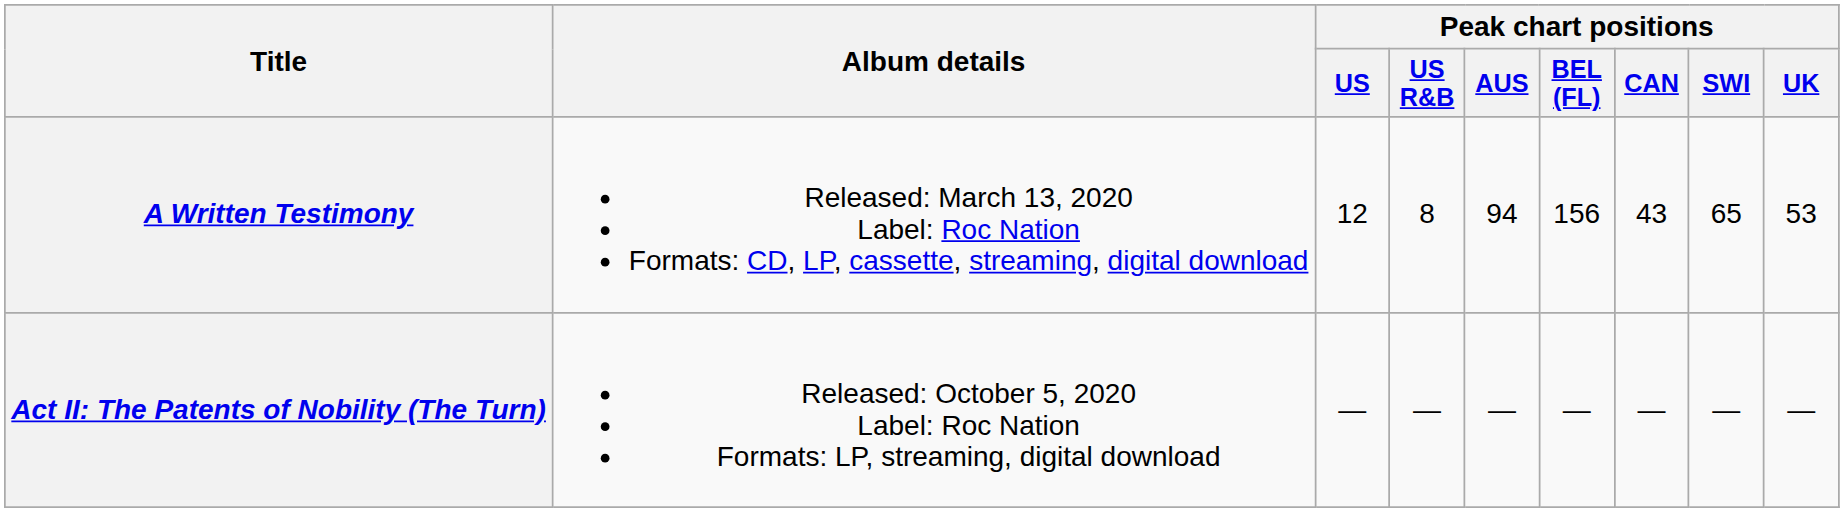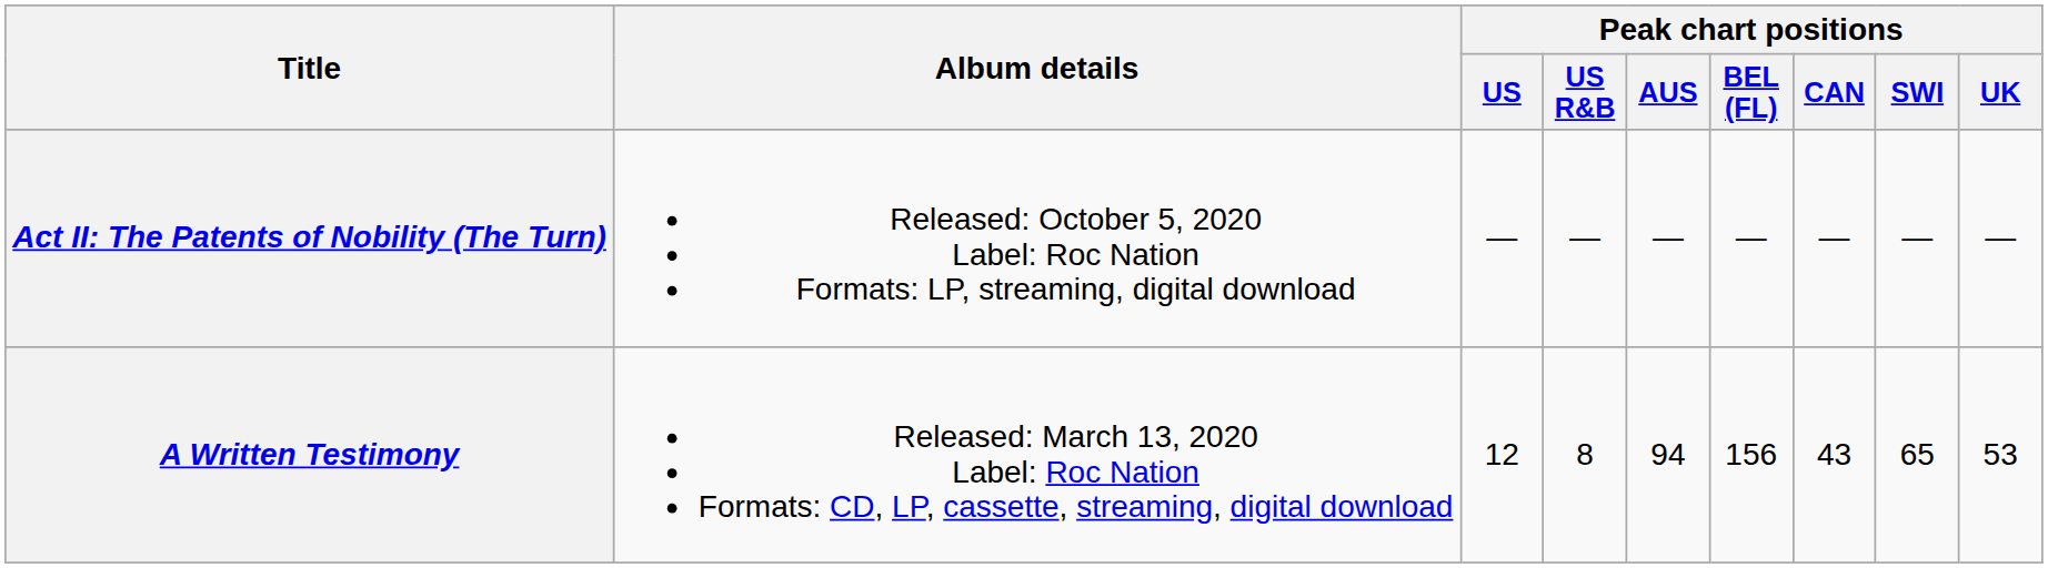 <table class="wikitable plainrowheaders" style="text-align:center;">
 <tr>
 <th scope="col" rowspan="2">Title</th>
 <th scope="col" rowspan="2">Album details</th>
 <th scope="col" colspan="7">Peak chart positions</th>
 </tr>
 <tr>
 <th scope="col" style="width:2.5em;font-size:90%;"><a href='#'>US</a><br></th>
 <th scope="col" style="width:2.5em;font-size:90%;"><a href='#'>US<br>R&B</a><br></th>
 <th scope="col" style="width:2.5em;font-size:90%;"><a href='#'>AUS</a><br></th>
 <th scope="col" style="width:2.5em;font-size:90%;"><a href='#'>BEL<br>(FL)</a><br></th>
 <th scope="col" style="width:2.5em;font-size:90%;"><a href='#'>CAN</a><br></th>
 <th scope="col" style="width:2.5em;font-size:90%;"><a href='#'>SWI</a><br></th>
 <th scope="col" style="width:2.5em;font-size:90%;"><a href='#'>UK</a><br></th>
 </tr>
 <tr>
+<th scope="row"><em><a href='#'>Act II: The Patents of Nobility (The Turn)</a></th>
+<td><br><ul><li>Released: October 5, 2020</li><li>Label: Roc Nation</li><li>Formats: LP, streaming, digital download</li></ul></td>
+<td>—</td>
+<td>—</td>
+<td>—</td>
+<td>—</td>
+<td>—</td>
+<td>—</td>
+<td>—</td>
+</tr>
+<tr>
 <th scope="row"><em><a href='#'>A Written Testimony</a></em></th>
 <td><br><ul><li>Released: March 13, 2020</li><li>Label: <a href='#'>Roc Nation</a></li><li>Formats: <a href='#'>CD</a>, <a href='#'>LP</a>, <a href='#'>cassette</a>, <a href='#'>streaming</a>, <a href='#'>digital download</a></li></ul></td>
 <td>12</td>
 <td>8</td>
 <td>94</td>
 <td>156</td>
 <td>43</td>
 <td>65</td>
 <td>53</td>
 </tr>
-<tr>
-<th scope="row"><em><a href='#'>Act II: The Patents of Nobility (The Turn)</a></th>
-<td><br><ul><li>Released: October 5, 2020</li><li>Label: Roc Nation</li><li>Formats: LP, streaming, digital download</li></ul></td>
-<td>—</td>
-<td>—</td>
-<td>—</td>
-<td>—</td>
-<td>—</td>
-<td>—</td>
-<td>—</td>
-</tr>
 </table>
